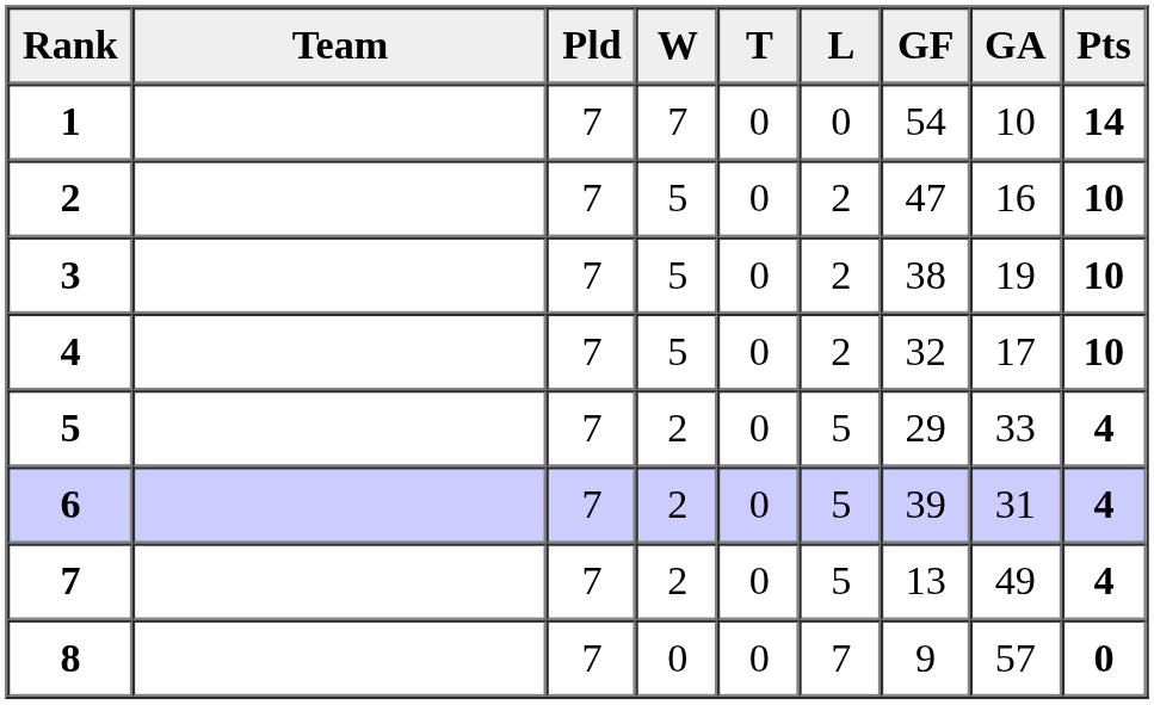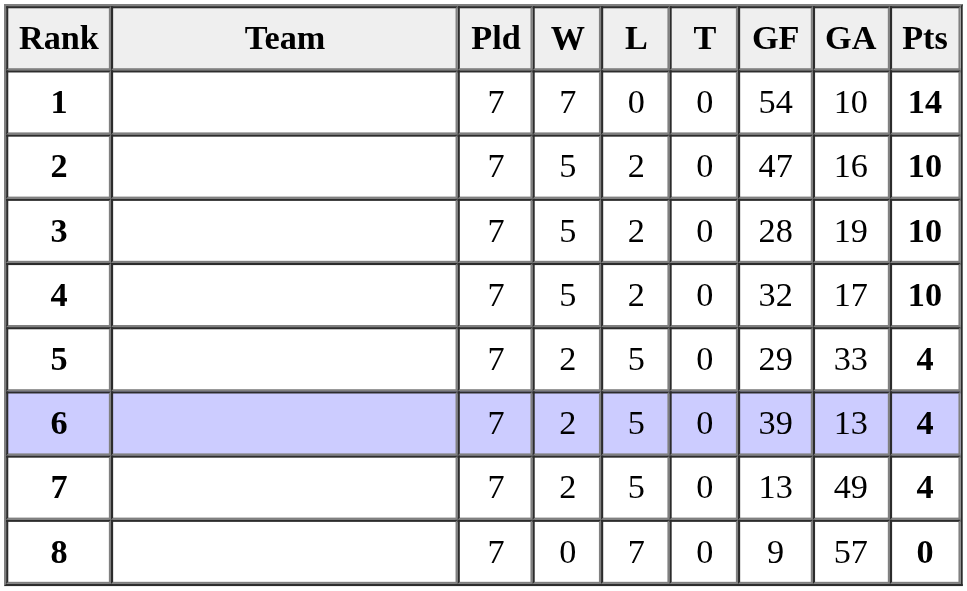 <table border=1 cellpadding=5 cellspacing=0>
 <tr>
 <th bgcolor="#efefef" width="20">Rank</th>
 <th bgcolor="#efefef" width="150">Team</th>
 <th bgcolor="#efefef" width="20">Pld</th>
 <th bgcolor="#efefef" width="20">W</th>
+<th bgcolor="#efefef" width="20">L</th>
 <th bgcolor="#efefef" width="20">T</th>
-<th bgcolor="#efefef" width="20">L</th>
 <th bgcolor="#efefef" width="20">GF</th>
 <th bgcolor="#efefef" width="20">GA</th>
 <th bgcolor="#efefef" width="20">Pts</th>
 </tr>
 <tr align=center>
 <td><strong>1</strong></td>
 <td align=left></td>
 <td>7</td>
 <td>7</td>
 <td>0</td>
 <td>0</td>
 <td>54</td>
 <td>10</td>
 <td><strong>14</strong></td>
 </tr>
 <tr align=center>
 <td><strong>2</strong></td>
 <td align=left></td>
 <td>7</td>
 <td>5</td>
+<td>2</td>
 <td>0</td>
-<td>2</td>
 <td>47</td>
 <td>16</td>
 <td><strong>10</strong></td>
 </tr>
 <tr align=center>
 <td><strong>3</strong></td>
 <td align=left></td>
 <td>7</td>
 <td>5</td>
+<td>2</td>
 <td>0</td>
-<td>2</td>
-<td>38</td>
+<td>28</td>
 <td>19</td>
 <td><strong>10</strong></td>
 </tr>
 <tr align=center>
 <td><strong>4</strong></td>
 <td align=left></td>
 <td>7</td>
 <td>5</td>
+<td>2</td>
 <td>0</td>
-<td>2</td>
 <td>32</td>
 <td>17</td>
 <td><strong>10</strong></td>
 </tr>
 <tr align=center>
 <td><strong>5</strong></td>
 <td align=left></td>
 <td>7</td>
 <td>2</td>
+<td>5</td>
 <td>0</td>
-<td>5</td>
 <td>29</td>
 <td>33</td>
 <td><strong>4</strong></td>
 </tr>
 <tr align=center bgcolor="ccccff">
 <td><strong>6</strong></td>
 <td align=left></td>
 <td>7</td>
 <td>2</td>
+<td>5</td>
 <td>0</td>
-<td>5</td>
 <td>39</td>
-<td>31</td>
+<td>13</td>
 <td><strong>4</strong></td>
 </tr>
 <tr align=center>
 <td><strong>7</strong></td>
 <td align=left></td>
 <td>7</td>
 <td>2</td>
+<td>5</td>
 <td>0</td>
-<td>5</td>
 <td>13</td>
 <td>49</td>
 <td><strong>4</strong></td>
 </tr>
 <tr align=center>
 <td><strong>8</strong></td>
 <td align=left></td>
 <td>7</td>
 <td>0</td>
+<td>7</td>
 <td>0</td>
-<td>7</td>
 <td>9</td>
 <td>57</td>
 <td><strong>0</strong></td>
 </tr>
 </table>
